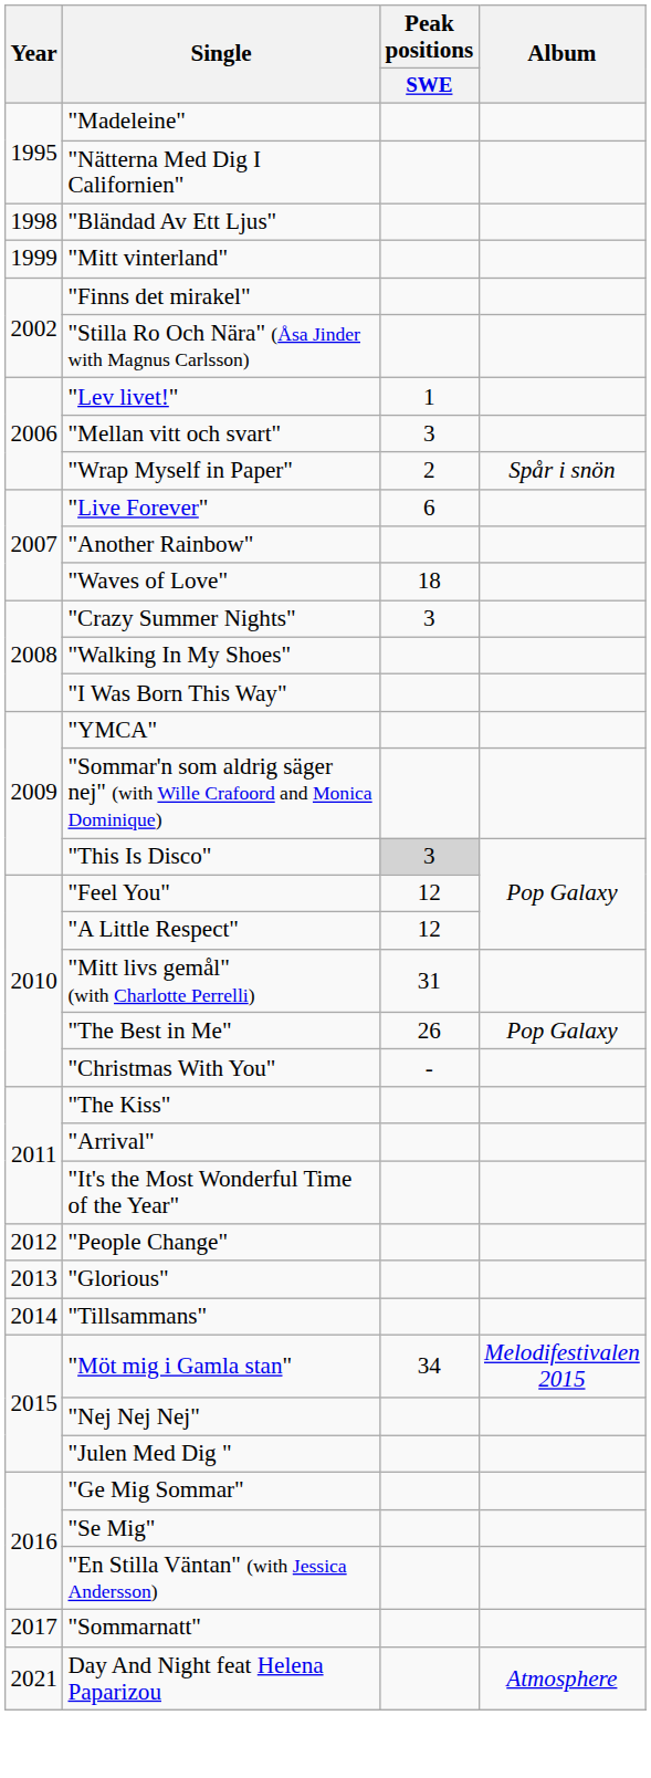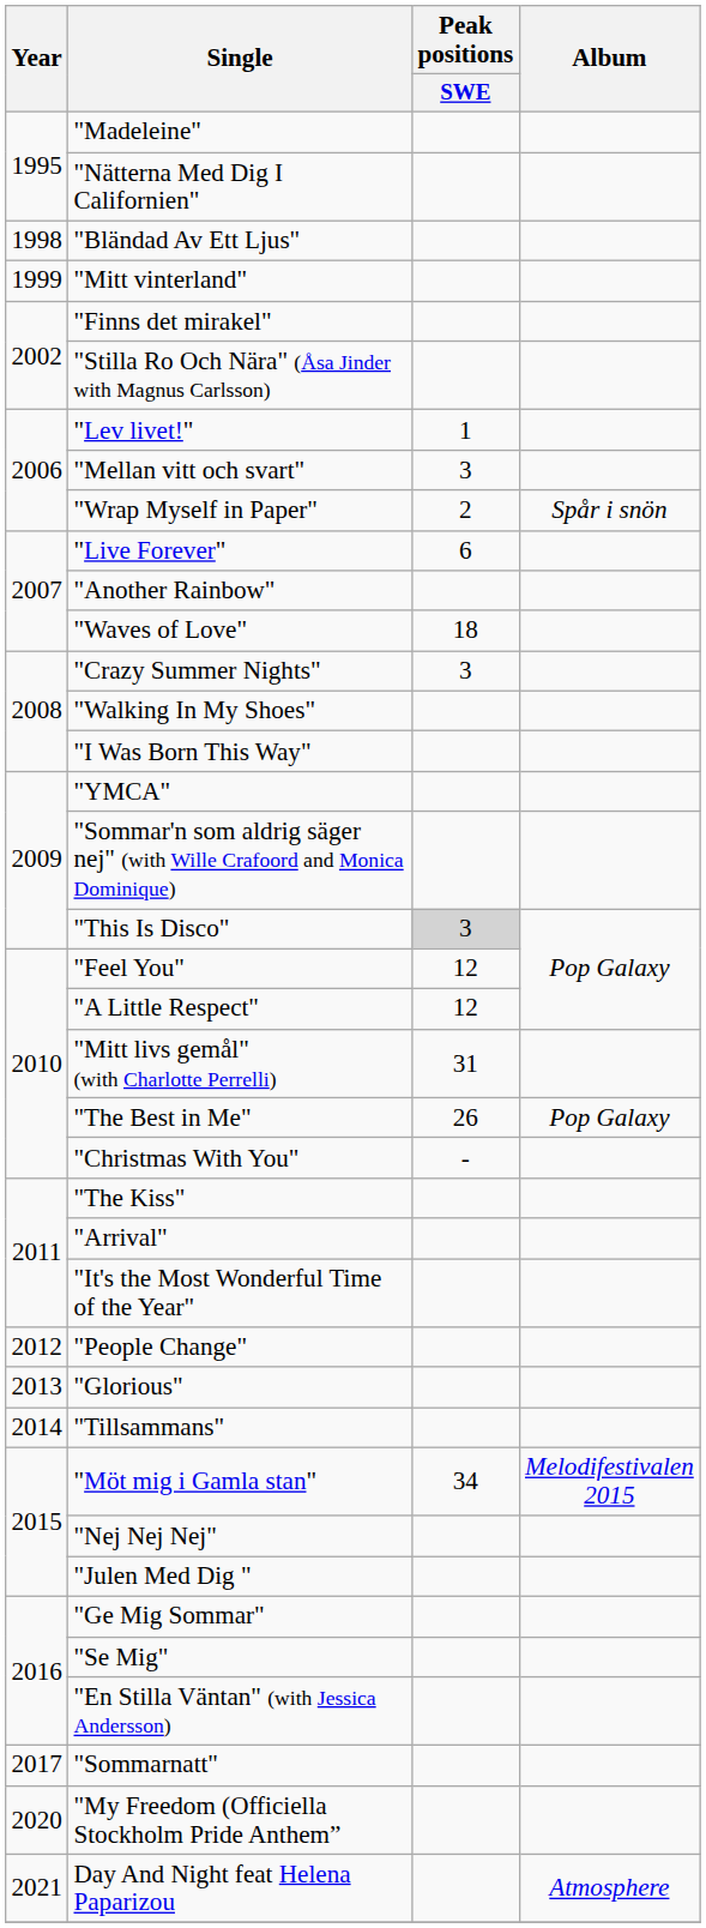 <table class="wikitable">
 <tr>
 <th align="center" rowspan="2" width="10">Year</th>
 <th align="center" rowspan="2" width="210">Single</th>
 <th align="center" colspan="1" width="20">Peak positions</th>
 <th align="center" rowspan="2" width="100">Album</th>
 </tr>
 <tr>
 <th scope="col" style="width:3em;font-size:90%;"><a href='#'>SWE</a><br></th>
 </tr>
 <tr>
 <td style="text-align:center;" rowspan=2>1995</td>
 <td>"Madeleine"</td>
 <td style="text-align:center;"></td>
 <td style="text-align:center;"></td>
 </tr>
 <tr>
 <td>"Nätterna Med Dig I Californien"</td>
 <td style="text-align:center;"></td>
 <td style="text-align:center;"></td>
 </tr>
 <tr>
 <td style="text-align:center;" rowspan=1>1998</td>
 <td>"Bländad Av Ett Ljus"</td>
 <td style="text-align:center;"></td>
 <td style="text-align:center;"></td>
 </tr>
 <tr>
 <td style="text-align:center;" rowspan=1>1999</td>
 <td>"Mitt vinterland"</td>
 <td style="text-align:center;"></td>
 <td style="text-align:center;"></td>
 </tr>
 <tr>
 <td style="text-align:center;" rowspan=2>2002</td>
 <td>"Finns det mirakel"</td>
 <td style="text-align:center;"></td>
 <td style="text-align:center;"></td>
 </tr>
 <tr>
 <td>"Stilla Ro Och Nära" <small>(<a href='#'>Åsa Jinder</a> with Magnus Carlsson) </small></td>
 <td style="text-align:center;"></td>
 <td style="text-align:center;"></td>
 </tr>
 <tr>
 <td style="text-align:center;" rowspan=3>2006</td>
 <td>"<a href='#'>Lev livet!</a>"</td>
 <td style="text-align:center;">1</td>
 <td style="text-align:center;"></td>
 </tr>
 <tr>
 <td>"Mellan vitt och svart"</td>
 <td style="text-align:center;">3</td>
 <td style="text-align:center;"></td>
 </tr>
 <tr>
 <td>"Wrap Myself in Paper"</td>
 <td style="text-align:center;">2</td>
 <td style="text-align:center;"><em>Spår i snön</em></td>
 </tr>
 <tr>
 <td style="text-align:center;" rowspan=3>2007</td>
 <td>"<a href='#'>Live Forever</a>"</td>
 <td style="text-align:center;">6</td>
 <td style="text-align:center;"></td>
 </tr>
 <tr>
 <td>"Another Rainbow"</td>
 <td style="text-align:center;"></td>
 <td style="text-align:center;"></td>
 </tr>
 <tr>
 <td>"Waves of Love"</td>
 <td style="text-align:center;">18</td>
 <td style="text-align:center;"></td>
 </tr>
 <tr>
 <td style="text-align:center;" rowspan=3>2008</td>
 <td>"Crazy Summer Nights"</td>
 <td style="text-align:center;">3</td>
 <td style="text-align:center;"></td>
 </tr>
 <tr>
 <td>"Walking In My Shoes"</td>
 <td style="text-align:center;"></td>
 <td style="text-align:center;"></td>
 </tr>
 <tr>
 <td>"I Was Born This Way"</td>
 <td style="text-align:center;"></td>
 <td style="text-align:center;"></td>
 </tr>
 <tr>
 <td style="text-align:center;" rowspan=3>2009</td>
 <td>"YMCA"</td>
 <td style="text-align:center;"></td>
 <td style="text-align:center;"></td>
 </tr>
 <tr>
 <td>"Sommar'n som aldrig säger nej" <small> (with <a href='#'>Wille Crafoord</a> and <a href='#'>Monica Dominique</a>)</small></td>
 <td style="text-align:center;"></td>
 <td style="text-align:center;"></td>
 </tr>
 <tr>
 <td>"This Is Disco"</td>
 <td style="background: lightgrey; text-align:center;">3</td>
 <td style="text-align:center;" rowspan=3><em>Pop Galaxy</em></td>
 </tr>
 <tr>
 <td style="text-align:center;" rowspan=5>2010</td>
 <td>"Feel You"</td>
 <td style="text-align:center;">12</td>
 </tr>
 <tr>
 <td>"A Little Respect"</td>
 <td style="text-align:center;">12</td>
 </tr>
 <tr>
 <td>"Mitt livs gemål" <br><small>(with <a href='#'>Charlotte Perrelli</a>)</small></td>
 <td style="text-align:center;">31</td>
 <td style="text-align:center;"></td>
 </tr>
 <tr>
 <td>"The Best in Me"</td>
 <td style="text-align:center;">26</td>
 <td style="text-align:center;"><em>Pop Galaxy</em></td>
 </tr>
 <tr>
 <td>"Christmas With You"</td>
 <td style="text-align:center;">-</td>
 <td style="text-align:center;"></td>
 </tr>
 <tr>
 <td style="text-align:center;" rowspan=3>2011</td>
 <td>"The Kiss"</td>
 <td style="text-align:center;"></td>
 <td style="text-align:center;"></td>
 </tr>
 <tr>
 <td>"Arrival"</td>
 <td style="text-align:center;"></td>
 <td style="text-align:center;"></td>
 </tr>
 <tr>
 <td>"It's the Most Wonderful Time of the Year"</td>
 <td style="text-align:center;"></td>
 <td style="text-align:center;"></td>
 </tr>
 <tr>
 <td style="text-align:center;" rowspan=1>2012</td>
 <td>"People Change"</td>
 <td style="text-align:center;"></td>
 <td style="text-align:center;"></td>
 </tr>
 <tr>
 <td style="text-align:center;" rowspan=1>2013</td>
 <td>"Glorious"</td>
 <td style="text-align:center;"></td>
 <td style="text-align:center;"></td>
 </tr>
 <tr>
 <td style="text-align:center;" rowspan=1>2014</td>
 <td>"Tillsammans"</td>
 <td style="text-align:center;"></td>
 <td style="text-align:center;"></td>
 </tr>
 <tr>
 <td style="text-align:center;" rowspan=3>2015</td>
 <td>"<a href='#'>Möt mig i Gamla stan</a>"</td>
 <td style="text-align:center;">34</td>
 <td style="text-align:center;"><em><a href='#'>Melodifestivalen 2015</a></em></td>
 </tr>
 <tr>
 <td>"Nej Nej Nej"</td>
 <td style="text-align:center;"></td>
 <td style="text-align:center;"></td>
 </tr>
 <tr>
 <td>"Julen Med Dig "</td>
 <td style="text-align:center;"></td>
 <td style="text-align:center;"></td>
 </tr>
 <tr>
 <td style="text-align:center;" rowspan=3>2016</td>
 <td>"Ge Mig Sommar"</td>
 <td style="text-align:center;"></td>
 <td style="text-align:center;"></td>
 </tr>
 <tr>
 <td>"Se Mig"</td>
 <td style="text-align:center;"></td>
 <td style="text-align:center;"></td>
 </tr>
 <tr>
 <td>"En Stilla Väntan" <small> (with <a href='#'>Jessica Andersson</a>) </small></td>
 <td style="text-align:center;"></td>
 <td style="text-align:center;"></td>
 </tr>
 <tr>
 <td style="text-align:center;" rowspan=1>2017</td>
 <td>"Sommarnatt"</td>
 <td style="text-align:center;"></td>
 <td style="text-align:center;"></td>
 </tr>
 <tr>
+<td style="text-align:center;" rowspan=1>2020</td>
+<td>"My Freedom (Officiella Stockholm Pride Anthem”</td>
+<td style="text-align:center;"></td>
+<td style="text-align:center;"></td>
+</tr>
+<tr>
 <td style="text-align:center;" rowspan=1>2021</td>
 <td>Day And Night feat <a href='#'>Helena Paparizou</a></td>
 <td style="text-align:center;"></td>
 <td style="text-align:center;"><em><a href='#'>Atmosphere</a></em></td>
 </tr>
 <tr>
 </tr>
 </table>
